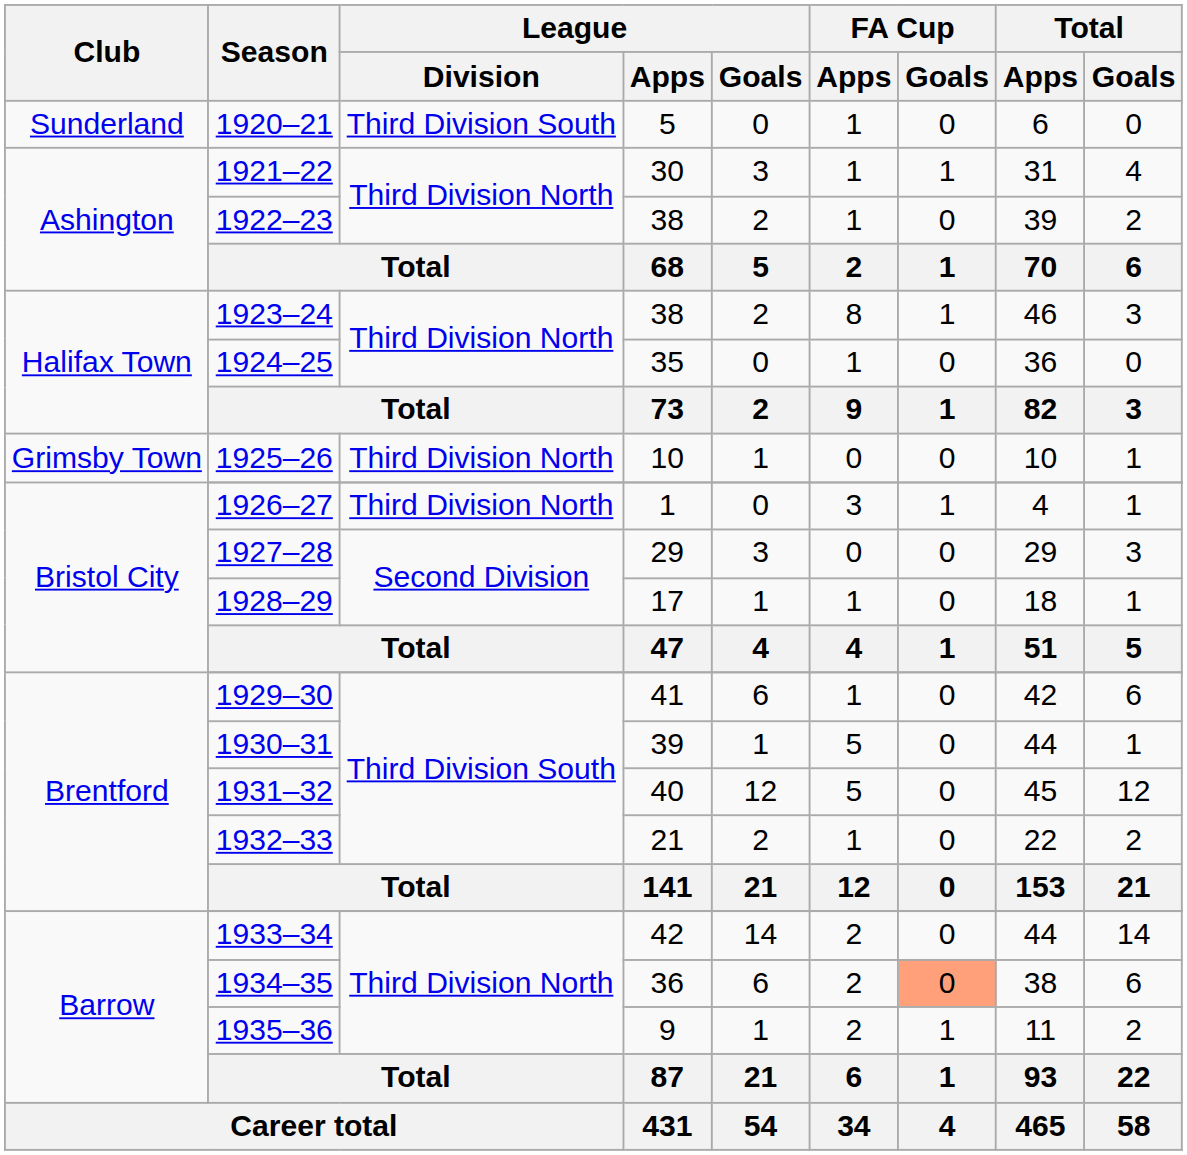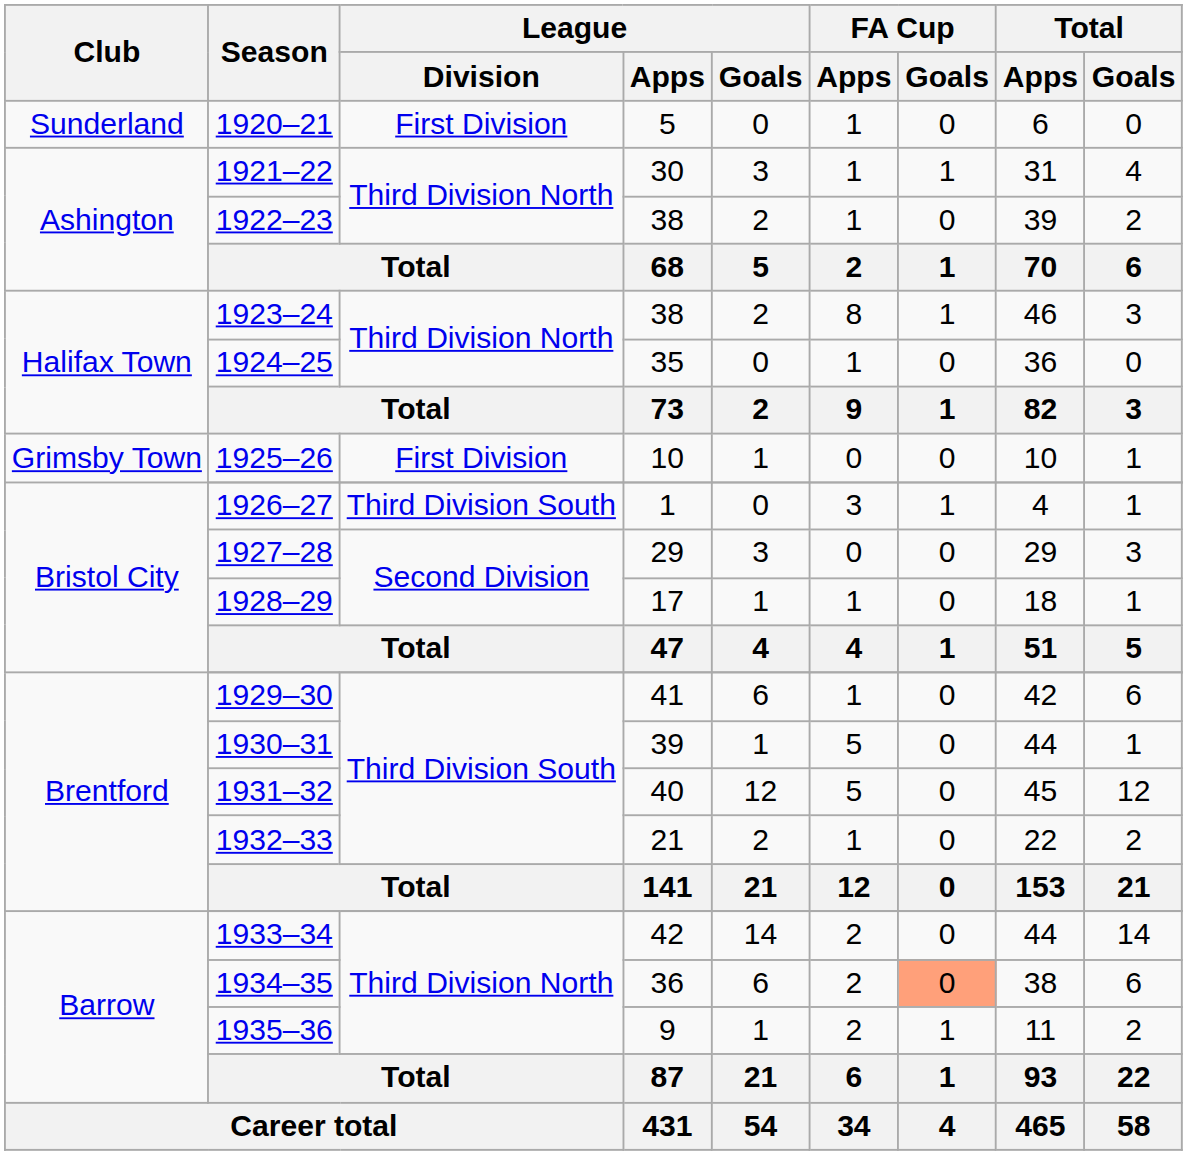 <table class="wikitable" style="text-align: center;">
 <tr>
 <th rowspan="2">Club</th>
 <th rowspan="2">Season</th>
 <th colspan="3">League</th>
 <th colspan="2">FA Cup</th>
 <th colspan="2">Total</th>
 </tr>
 <tr>
 <th>Division</th>
 <th>Apps</th>
 <th>Goals</th>
 <th>Apps</th>
 <th>Goals</th>
 <th>Apps</th>
 <th>Goals</th>
 </tr>
 <tr>
 <td><a href='#'>Sunderland</a></td>
 <td><a href='#'>1920–21</a></td>
-<td><a href='#'>Third Division South</a></td>
+<td><a href='#'>First Division</a></td>
 <td>5</td>
 <td>0</td>
 <td>1</td>
 <td>0</td>
 <td>6</td>
 <td>0</td>
 </tr>
 <tr>
 <td rowspan="3"><a href='#'>Ashington</a></td>
 <td><a href='#'>1921–22</a></td>
 <td rowspan="2"><a href='#'>Third Division North</a></td>
 <td>30</td>
 <td>3</td>
 <td>1</td>
 <td>1</td>
 <td>31</td>
 <td>4</td>
 </tr>
 <tr>
 <td><a href='#'>1922–23</a></td>
 <td>38</td>
 <td>2</td>
 <td>1</td>
 <td>0</td>
 <td>39</td>
 <td>2</td>
 </tr>
 <tr>
 <th colspan="2">Total</th>
 <th>68</th>
 <th>5</th>
 <th>2</th>
 <th>1</th>
 <th>70</th>
 <th>6</th>
 </tr>
 <tr>
 <td rowspan="3"><a href='#'>Halifax Town</a></td>
 <td><a href='#'>1923–24</a></td>
 <td rowspan="2"><a href='#'>Third Division North</a></td>
 <td>38</td>
 <td>2</td>
 <td>8</td>
 <td>1</td>
 <td>46</td>
 <td>3</td>
 </tr>
 <tr>
 <td><a href='#'>1924–25</a></td>
 <td>35</td>
 <td>0</td>
 <td>1</td>
 <td>0</td>
 <td>36</td>
 <td>0</td>
 </tr>
 <tr>
 <th colspan="2">Total</th>
 <th>73</th>
 <th>2</th>
 <th>9</th>
 <th>1</th>
 <th>82</th>
 <th>3</th>
 </tr>
 <tr>
 <td><a href='#'>Grimsby Town</a></td>
 <td><a href='#'>1925–26</a></td>
-<td><a href='#'>Third Division North</a></td>
+<td><a href='#'>First Division</a></td>
 <td>10</td>
 <td>1</td>
 <td>0</td>
 <td>0</td>
 <td>10</td>
 <td>1</td>
 </tr>
 <tr>
 <td rowspan="5"><a href='#'>Bristol City</a></td>
 </tr>
 <tr>
 <td><a href='#'>1926–27</a></td>
-<td><a href='#'>Third Division North</a></td>
+<td><a href='#'>Third Division South</a></td>
 <td>1</td>
 <td>0</td>
 <td>3</td>
 <td>1</td>
 <td>4</td>
 <td>1</td>
 </tr>
 <tr>
 <td><a href='#'>1927–28</a></td>
 <td rowspan=2><a href='#'>Second Division</a></td>
 <td>29</td>
 <td>3</td>
 <td>0</td>
 <td>0</td>
 <td>29</td>
 <td>3</td>
 </tr>
 <tr>
 <td><a href='#'>1928–29</a></td>
 <td>17</td>
 <td>1</td>
 <td>1</td>
 <td>0</td>
 <td>18</td>
 <td>1</td>
 </tr>
 <tr>
 <th colspan="2">Total</th>
 <th>47</th>
 <th>4</th>
 <th>4</th>
 <th>1</th>
 <th>51</th>
 <th>5</th>
 </tr>
 <tr>
 <td rowspan="6"><a href='#'>Brentford</a></td>
 </tr>
 <tr>
 <td><a href='#'>1929–30</a></td>
 <td rowspan="4"><a href='#'>Third Division South</a></td>
 <td>41</td>
 <td>6</td>
 <td>1</td>
 <td>0</td>
 <td>42</td>
 <td>6</td>
 </tr>
 <tr>
 <td><a href='#'>1930–31</a></td>
 <td>39</td>
 <td>1</td>
 <td>5</td>
 <td>0</td>
 <td>44</td>
 <td>1</td>
 </tr>
 <tr>
 <td><a href='#'>1931–32</a></td>
 <td>40</td>
 <td>12</td>
 <td>5</td>
 <td>0</td>
 <td>45</td>
 <td>12</td>
 </tr>
 <tr>
 <td><a href='#'>1932–33</a></td>
 <td>21</td>
 <td>2</td>
 <td>1</td>
 <td>0</td>
 <td>22</td>
 <td>2</td>
 </tr>
 <tr>
 <th colspan="2">Total</th>
 <th>141</th>
 <th>21</th>
 <th>12</th>
 <th>0</th>
 <th>153</th>
 <th>21</th>
 </tr>
 <tr>
 <td rowspan="5"><a href='#'>Barrow</a></td>
 </tr>
 <tr>
 <td><a href='#'>1933–34</a></td>
 <td rowspan=3><a href='#'>Third Division North</a></td>
 <td>42</td>
 <td>14</td>
 <td>2</td>
 <td>0</td>
 <td>44</td>
 <td>14</td>
 </tr>
 <tr>
 <td><a href='#'>1934–35</a></td>
 <td>36</td>
 <td>6</td>
 <td>2</td>
 <td style="background: lightsalmon;">0</td>
 <td>38</td>
 <td>6</td>
 </tr>
 <tr>
 <td><a href='#'>1935–36</a></td>
 <td>9</td>
 <td>1</td>
 <td>2</td>
 <td>1</td>
 <td>11</td>
 <td>2</td>
 </tr>
 <tr>
 <th colspan="2">Total</th>
 <th>87</th>
 <th>21</th>
 <th>6</th>
 <th>1</th>
 <th>93</th>
 <th>22</th>
 </tr>
 <tr>
 <th colspan="3">Career total</th>
 <th>431</th>
 <th>54</th>
 <th>34</th>
 <th>4</th>
 <th>465</th>
 <th>58</th>
 </tr>
 </table>
